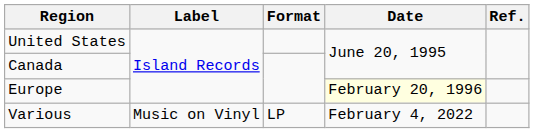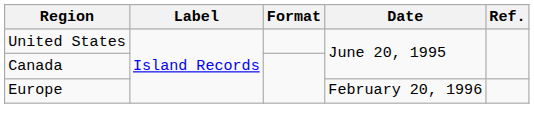 <table class="wikitable">
 <tr>
 <th>Region</th>
 <th>Label</th>
 <th>Format</th>
 <th>Date</th>
 <th>Ref.</th>
 </tr>
 <tr>
 <td>United States</td>
 <td rowspan="3"><a href='#'>Island Records</a></td>
 <td></td>
 <td rowspan="2">June 20, 1995</td>
 <td rowspan="2"></td>
 </tr>
 <tr>
 <td>Canada</td>
 <td rowspan="2"></td>
 </tr>
 <tr>
 <td>Europe</td>
-<td style="background: lightyellow;">February 20, 1996</td>
-<td></td>
-</tr>
-<tr>
-<td>Various</td>
-<td>Music on Vinyl</td>
-<td>LP</td>
-<td>February 4, 2022</td>
+<td>February 20, 1996</td>
 <td></td>
 </tr>
 </table>
